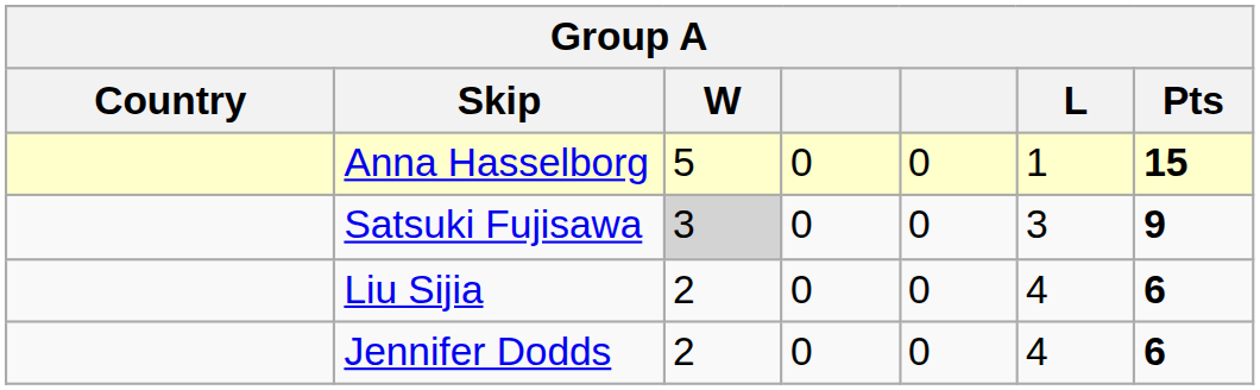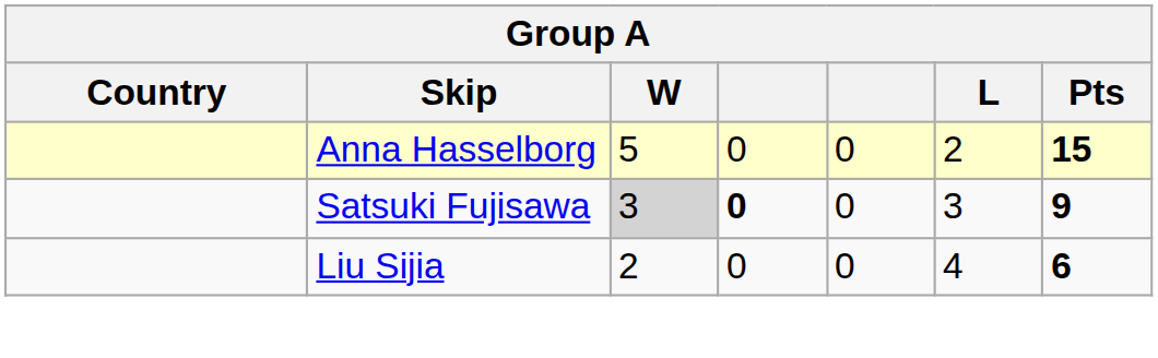 <table class=wikitable>
 <tr>
 <th colspan=7>Group A</th>
 </tr>
 <tr>
 <th width=125>Country</th>
 <th width=125>Skip</th>
 <th width=40>W</th>
 <th width=40></th>
 <th width=40></th>
 <th width=40>L</th>
 <th width=40>Pts</th>
 </tr>
 <tr bgcolor=#ffffcc>
 <td></td>
 <td><a href='#'>Anna Hasselborg</a></td>
 <td>5</td>
 <td>0</td>
 <td>0</td>
-<td>1</td>
+<td>2</td>
 <td><strong>15</strong></td>
 </tr>
 <tr>
 <td></td>
 <td><a href='#'>Satsuki Fujisawa</a></td>
 <td style="background: lightgrey;">3</td>
-<td>0</td>
+<td><strong>0</strong></td>
 <td>0</td>
 <td>3</td>
 <td><strong>9</strong></td>
 </tr>
 <tr>
 <td></td>
 <td><a href='#'>Liu Sijia</a></td>
 <td>2</td>
 <td>0</td>
 <td>0</td>
 <td>4</td>
 <td><strong>6</strong></td>
 </tr>
-<tr>
-<td></td>
-<td><a href='#'>Jennifer Dodds</a></td>
-<td>2</td>
-<td>0</td>
-<td>0</td>
-<td>4</td>
-<td><strong>6</strong></td>
-</tr>
 </table>
